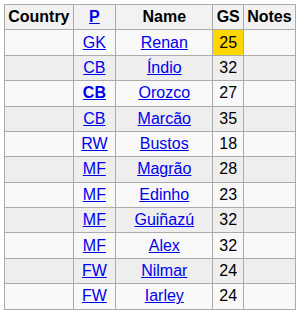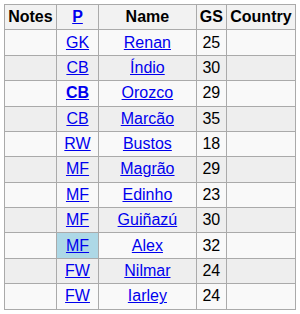 <table class="wikitable sortable" style="text-align: center;">
 <tr>
-<th>Country</th>
+<th align=left>Notes</th>
 <th width=35><a href='#'>P</a></th>
 <th width=90>Name</th>
 <th>GS</th>
-<th align=left>Notes</th>
+<th>Country</th>
 </tr>
 <tr>
 <td></td>
 <td><a href='#'>GK</a></td>
 <td><a href='#'>Renan</a></td>
-<td style="background: gold;">25</td>
+<td>25</td>
 <td></td>
 </tr>
 <tr class="odd" style="background:#EEEEEE;">
 <td></td>
 <td><a href='#'>CB</a></td>
 <td><a href='#'>Índio</a></td>
-<td>32</td>
+<td>30</td>
 <td></td>
 </tr>
 <tr>
 <td></td>
 <td><strong><a href='#'>CB</a></strong></td>
 <td><a href='#'>Orozco</a></td>
-<td>27</td>
+<td>29</td>
 <td></td>
 </tr>
 <tr class="odd" style="background:#EEEEEE;">
 <td></td>
 <td><a href='#'>CB</a></td>
 <td><a href='#'>Marcão</a></td>
 <td>35</td>
 <td></td>
 </tr>
 <tr>
 <td></td>
 <td><a href='#'>RW</a></td>
 <td><a href='#'>Bustos</a></td>
 <td>18</td>
 <td></td>
 </tr>
 <tr class="odd" style="background:#EEEEEE;">
 <td></td>
 <td><a href='#'>MF</a></td>
 <td><a href='#'>Magrão</a></td>
-<td>28</td>
+<td>29</td>
 <td></td>
 </tr>
 <tr>
 <td></td>
 <td><a href='#'>MF</a></td>
 <td><a href='#'>Edinho</a></td>
 <td>23</td>
 <td></td>
 </tr>
 <tr class="odd" style="background:#EEEEEE;">
 <td></td>
 <td><a href='#'>MF</a></td>
 <td><a href='#'>Guiñazú</a></td>
-<td>32</td>
+<td>30</td>
 <td></td>
 </tr>
 <tr>
 <td></td>
-<td><a href='#'>MF</a></td>
+<td style="background: lightblue;"><a href='#'>MF</a></td>
 <td><a href='#'>Alex</a></td>
 <td>32</td>
 <td></td>
 </tr>
 <tr class="odd" style="background:#EEEEEE;">
 <td></td>
 <td><a href='#'>FW</a></td>
 <td><a href='#'>Nilmar</a></td>
 <td>24</td>
 <td></td>
 </tr>
 <tr>
 <td></td>
 <td><a href='#'>FW</a></td>
 <td><a href='#'>Iarley</a></td>
 <td>24</td>
 <td></td>
 </tr>
 </table>
